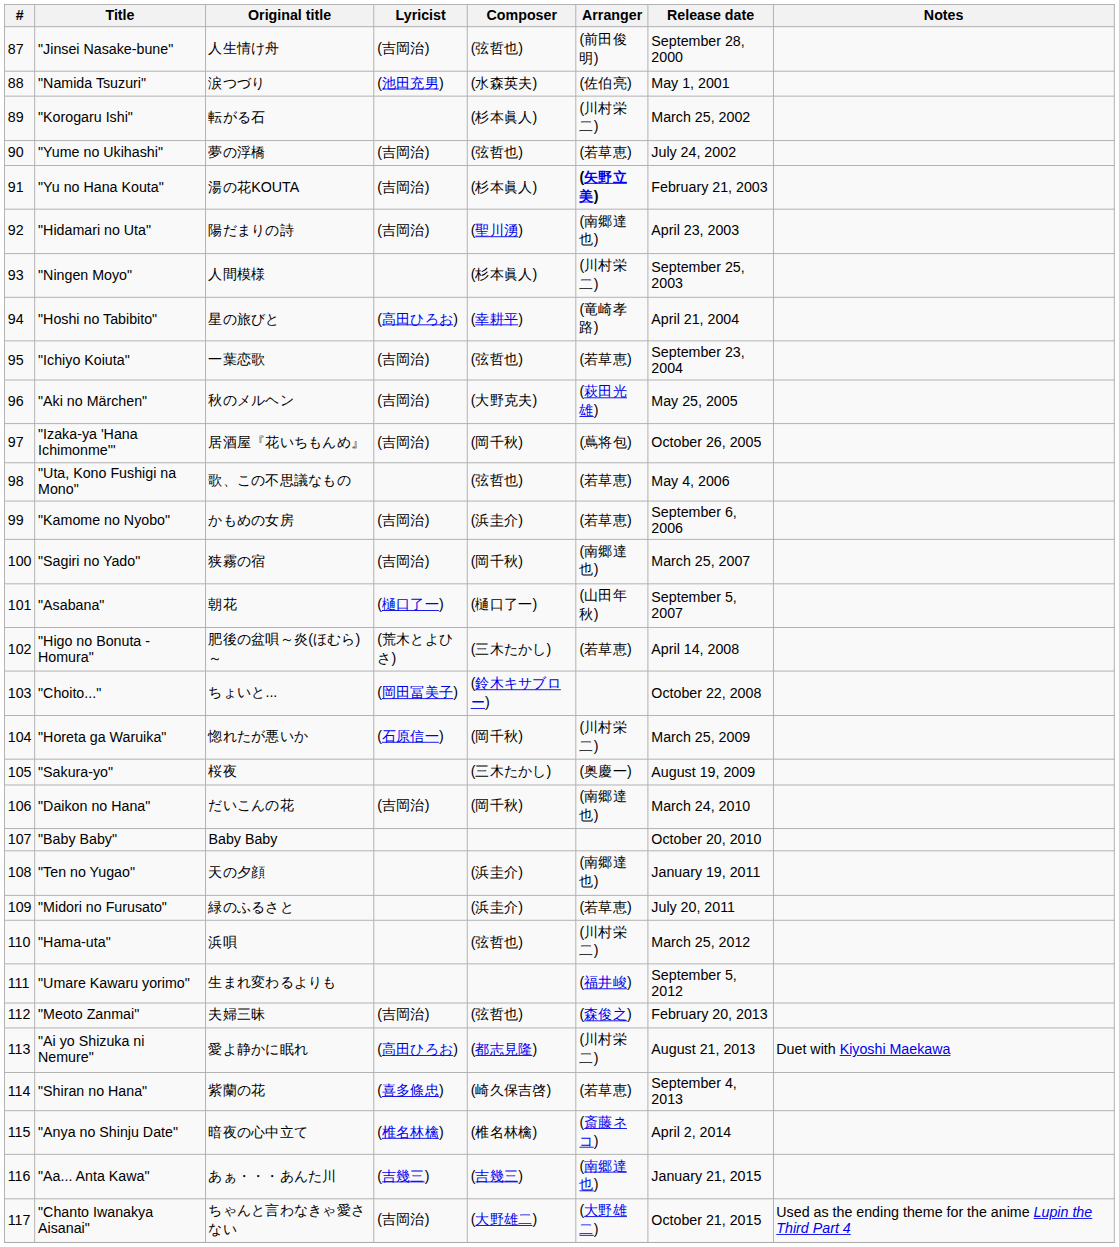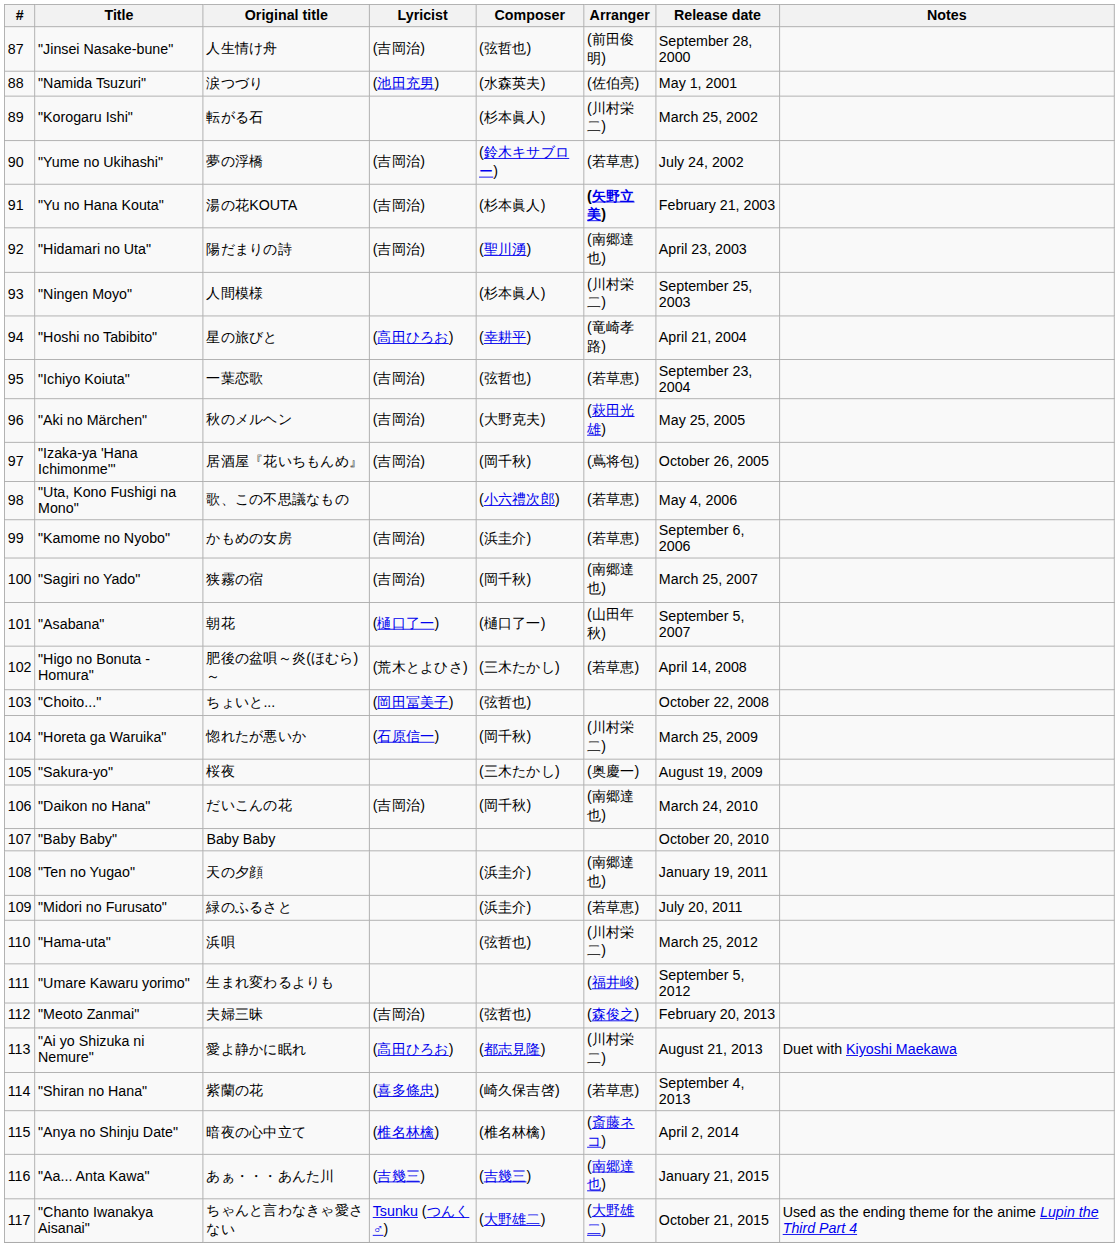 <table class="wikitable sortable">
 <tr>
 <th>#</th>
 <th>Title</th>
 <th>Original title</th>
 <th>Lyricist</th>
 <th>Composer</th>
 <th>Arranger</th>
 <th data-sort-type="date">Release date</th>
 <th>Notes</th>
 </tr>
 <tr>
 <td>87</td>
 <td>"Jinsei Nasake-bune"</td>
 <td>人生情け舟</td>
 <td> (吉岡治)</td>
 <td> (弦哲也)</td>
 <td> (前田俊明)</td>
 <td>September 28, 2000</td>
 <td></td>
 </tr>
 <tr>
 <td>88</td>
 <td>"Namida Tsuzuri"</td>
 <td>涙つづり</td>
 <td> (<a href='#'>池田充男</a>)</td>
 <td> (水森英夫)</td>
 <td> (佐伯亮)</td>
 <td>May 1, 2001</td>
 <td></td>
 </tr>
 <tr>
 <td>89</td>
 <td>"Korogaru Ishi"</td>
 <td>転がる石</td>
 <td></td>
 <td> (杉本眞人)</td>
 <td> (川村栄二)</td>
 <td>March 25, 2002</td>
 <td></td>
 </tr>
 <tr>
 <td>90</td>
 <td>"Yume no Ukihashi"</td>
 <td>夢の浮橋</td>
 <td> (吉岡治)</td>
-<td> (弦哲也)</td>
+<td> (<a href='#'>鈴木キサブロー</a>)</td>
 <td> (若草恵)</td>
 <td>July 24, 2002</td>
 <td></td>
 </tr>
 <tr>
 <td>91</td>
 <td>"Yu no Hana Kouta"</td>
 <td>湯の花KOUTA</td>
 <td> (吉岡治)</td>
 <td> (杉本眞人)</td>
 <td><strong> (<a href='#'>矢野立美</a>)</strong></td>
 <td>February 21, 2003</td>
 <td></td>
 </tr>
 <tr>
 <td>92</td>
 <td>"Hidamari no Uta"</td>
 <td>陽だまりの詩</td>
 <td> (吉岡治)</td>
 <td> (<a href='#'>聖川湧</a>)</td>
 <td> (南郷達也)</td>
 <td>April 23, 2003</td>
 <td></td>
 </tr>
 <tr>
 <td>93</td>
 <td>"Ningen Moyo"</td>
 <td>人間模様</td>
 <td></td>
 <td> (杉本眞人)</td>
 <td> (川村栄二)</td>
 <td>September 25, 2003</td>
 <td></td>
 </tr>
 <tr>
 <td>94</td>
 <td>"Hoshi no Tabibito"</td>
 <td>星の旅びと</td>
 <td> (<a href='#'>高田ひろお</a>)</td>
 <td> (<a href='#'>幸耕平</a>)</td>
 <td> (竜崎孝路)</td>
 <td>April 21, 2004</td>
 <td></td>
 </tr>
 <tr>
 <td>95</td>
 <td>"Ichiyo Koiuta"</td>
 <td>一葉恋歌</td>
 <td> (吉岡治)</td>
 <td> (弦哲也)</td>
 <td> (若草恵)</td>
 <td>September 23, 2004</td>
 <td></td>
 </tr>
 <tr>
 <td>96</td>
 <td>"Aki no Märchen"</td>
 <td>秋のメルヘン</td>
 <td> (吉岡治)</td>
 <td> (大野克夫)</td>
 <td> (<a href='#'>萩田光雄</a>)</td>
 <td>May 25, 2005</td>
 <td></td>
 </tr>
 <tr>
 <td>97</td>
 <td>"Izaka-ya 'Hana Ichimonme'"</td>
 <td>居酒屋『花いちもんめ』</td>
 <td> (吉岡治)</td>
 <td> (岡千秋)</td>
 <td> (蔦将包)</td>
 <td>October 26, 2005</td>
 <td></td>
 </tr>
 <tr>
 <td>98</td>
 <td>"Uta, Kono Fushigi na Mono"</td>
 <td>歌、この不思議なもの</td>
 <td></td>
-<td> (弦哲也)</td>
+<td> (<a href='#'>小六禮次郎</a>)</td>
 <td> (若草恵)</td>
 <td>May 4, 2006</td>
 <td></td>
 </tr>
 <tr>
 <td>99</td>
 <td>"Kamome no Nyobo"</td>
 <td>かもめの女房</td>
 <td> (吉岡治)</td>
 <td> (浜圭介)</td>
 <td> (若草恵)</td>
 <td>September 6, 2006</td>
 <td></td>
 </tr>
 <tr>
 <td>100</td>
 <td>"Sagiri no Yado"</td>
 <td>狭霧の宿</td>
 <td> (吉岡治)</td>
 <td> (岡千秋)</td>
 <td> (南郷達也)</td>
 <td>March 25, 2007</td>
 <td></td>
 </tr>
 <tr>
 <td>101</td>
 <td>"Asabana"</td>
 <td>朝花</td>
 <td> (<a href='#'>樋口了一</a>)</td>
 <td> (樋口了一)</td>
 <td> (山田年秋)</td>
 <td>September 5, 2007</td>
 <td></td>
 </tr>
 <tr>
 <td>102</td>
 <td>"Higo no Bonuta - Homura"</td>
 <td>肥後の盆唄～炎(ほむら)～</td>
 <td> (荒木とよひさ)</td>
 <td> (三木たかし)</td>
 <td> (若草恵)</td>
 <td>April 14, 2008</td>
 <td></td>
 </tr>
 <tr>
 <td>103</td>
 <td>"Choito..."</td>
 <td>ちょいと...</td>
 <td> (<a href='#'>岡田冨美子</a>)</td>
-<td> (<a href='#'>鈴木キサブロー</a>)</td>
+<td> (弦哲也)</td>
 <td></td>
 <td>October 22, 2008</td>
 <td></td>
 </tr>
 <tr>
 <td>104</td>
 <td>"Horeta ga Waruika"</td>
 <td>惚れたが悪いか</td>
 <td> (<a href='#'>石原信一</a>)</td>
 <td> (岡千秋)</td>
 <td> (川村栄二)</td>
 <td>March 25, 2009</td>
 <td></td>
 </tr>
 <tr>
 <td>105</td>
 <td>"Sakura-yo"</td>
 <td>桜夜</td>
 <td></td>
 <td> (三木たかし)</td>
 <td> (奥慶一)</td>
 <td>August 19, 2009</td>
 <td></td>
 </tr>
 <tr>
 <td>106</td>
 <td>"Daikon no Hana"</td>
 <td>だいこんの花</td>
 <td> (吉岡治)</td>
 <td> (岡千秋)</td>
 <td> (南郷達也)</td>
 <td>March 24, 2010</td>
 <td></td>
 </tr>
 <tr>
 <td>107</td>
 <td>"Baby Baby"</td>
 <td>Baby Baby</td>
 <td></td>
 <td></td>
 <td></td>
 <td>October 20, 2010</td>
 <td></td>
 </tr>
 <tr>
 <td>108</td>
 <td>"Ten no Yugao"</td>
 <td>天の夕顔</td>
 <td></td>
 <td> (浜圭介)</td>
 <td> (南郷達也)</td>
 <td>January 19, 2011</td>
 <td></td>
 </tr>
 <tr>
 <td>109</td>
 <td>"Midori no Furusato"</td>
 <td>緑のふるさと</td>
 <td></td>
 <td> (浜圭介)</td>
 <td> (若草恵)</td>
 <td>July 20, 2011</td>
 <td></td>
 </tr>
 <tr>
 <td>110</td>
 <td>"Hama-uta"</td>
 <td>浜唄</td>
 <td></td>
 <td> (弦哲也)</td>
 <td> (川村栄二)</td>
 <td>March 25, 2012</td>
 <td></td>
 </tr>
 <tr>
 <td>111</td>
 <td>"Umare Kawaru yorimo"</td>
 <td>生まれ変わるよりも</td>
 <td></td>
 <td></td>
 <td> (<a href='#'>福井峻</a>)</td>
 <td>September 5, 2012</td>
 <td></td>
 </tr>
 <tr>
 <td>112</td>
 <td>"Meoto Zanmai"</td>
 <td>夫婦三昧</td>
 <td> (吉岡治)</td>
 <td> (弦哲也)</td>
 <td> (<a href='#'>森俊之</a>)</td>
 <td>February 20, 2013</td>
 <td></td>
 </tr>
 <tr>
 <td>113</td>
 <td>"Ai yo Shizuka ni Nemure"</td>
 <td>愛よ静かに眠れ</td>
 <td> (<a href='#'>高田ひろお</a>)</td>
 <td> (<a href='#'>都志見隆</a>)</td>
 <td> (川村栄二)</td>
 <td>August 21, 2013</td>
 <td>Duet with <a href='#'>Kiyoshi Maekawa</a></td>
 </tr>
 <tr>
 <td>114</td>
 <td>"Shiran no Hana"</td>
 <td>紫蘭の花</td>
 <td> (<a href='#'>喜多條忠</a>)</td>
 <td> (崎久保吉啓)</td>
 <td> (若草恵)</td>
 <td>September 4, 2013</td>
 <td></td>
 </tr>
 <tr>
 <td>115</td>
 <td>"Anya no Shinju Date"</td>
 <td>暗夜の心中立て</td>
 <td> (<a href='#'>椎名林檎</a>)</td>
 <td> (椎名林檎)</td>
 <td> (<a href='#'>斎藤ネコ</a>)</td>
 <td>April 2, 2014</td>
 <td></td>
 </tr>
 <tr>
 <td>116</td>
 <td>"Aa... Anta Kawa"</td>
 <td>あぁ・・・あんた川</td>
 <td> (<a href='#'>吉幾三</a>)</td>
 <td> (<a href='#'>吉幾三</a>)</td>
 <td> (<a href='#'>南郷達也</a>)</td>
 <td>January 21, 2015</td>
 <td></td>
 </tr>
 <tr>
 <td>117</td>
 <td>"Chanto Iwanakya Aisanai"</td>
 <td>ちゃんと言わなきゃ愛さない</td>
-<td> (吉岡治)</td>
+<td><a href='#'>Tsunku</a> (<a href='#'>つんく♂</a>)</td>
 <td> (<a href='#'>大野雄二</a>)</td>
 <td> (<a href='#'>大野雄二</a>)</td>
 <td>October 21, 2015</td>
 <td>Used as the ending theme for the anime <em><a href='#'>Lupin the Third Part 4</a></em></td>
 </tr>
 <tr>
 </tr>
 </table>
